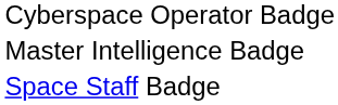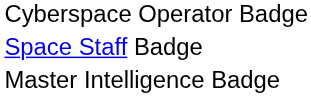 <table>
 <tr>
 <td></td>
 <td>Cyberspace Operator Badge</td>
 </tr>
 <tr>
 <td></td>
-<td>Master Intelligence Badge</td>
+<td><a href='#'>Space Staff</a> Badge</td>
 </tr>
 <tr>
 <td></td>
-<td><a href='#'>Space Staff</a> Badge</td>
+<td>Master Intelligence Badge</td>
 </tr>
 </table>
